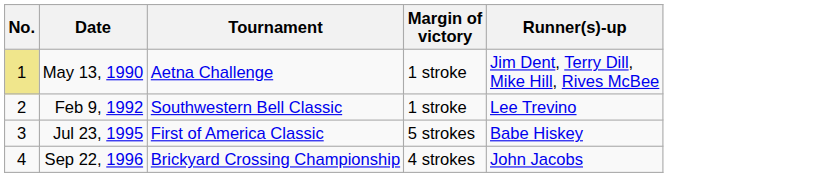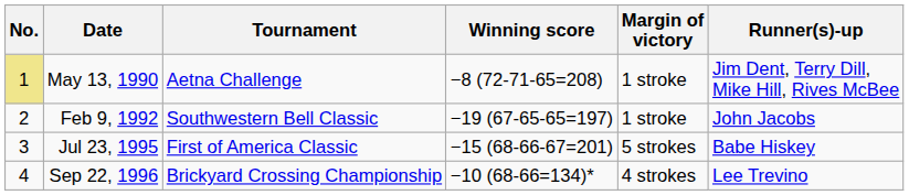 <table class="wikitable" style="font-size:95%;">
 <tr>
 <th>No.</th>
 <th>Date</th>
 <th>Tournament</th>
+<th>Winning score</th>
 <th>Margin of<br>victory</th>
 <th>Runner(s)-up</th>
 </tr>
 <tr>
 <td align=center style="background: khaki;">1</td>
 <td align=right>May 13, <a href='#'>1990</a></td>
 <td><a href='#'>Aetna Challenge</a></td>
+<td>−8 (72-71-65=208)</td>
 <td>1 stroke</td>
 <td> <a href='#'>Jim Dent</a>,  <a href='#'>Terry Dill</a>,<br> <a href='#'>Mike Hill</a>,  <a href='#'>Rives McBee</a></td>
 </tr>
 <tr>
 <td align=center>2</td>
 <td align=right>Feb 9, <a href='#'>1992</a></td>
 <td><a href='#'>Southwestern Bell Classic</a></td>
+<td>−19 (67-65-65=197)</td>
 <td>1 stroke</td>
-<td> <a href='#'>Lee Trevino</a></td>
+<td> <a href='#'>John Jacobs</a></td>
 </tr>
 <tr>
 <td align=center>3</td>
 <td align=right>Jul 23, <a href='#'>1995</a></td>
 <td><a href='#'>First of America Classic</a></td>
+<td>−15 (68-66-67=201)</td>
 <td>5 strokes</td>
 <td> <a href='#'>Babe Hiskey</a></td>
 </tr>
 <tr>
 <td align=center>4</td>
 <td align=right>Sep 22, <a href='#'>1996</a></td>
 <td><a href='#'>Brickyard Crossing Championship</a></td>
+<td>−10 (68-66=134)*</td>
 <td>4 strokes</td>
-<td> <a href='#'>John Jacobs</a></td>
+<td> <a href='#'>Lee Trevino</a></td>
 </tr>
 </table>
